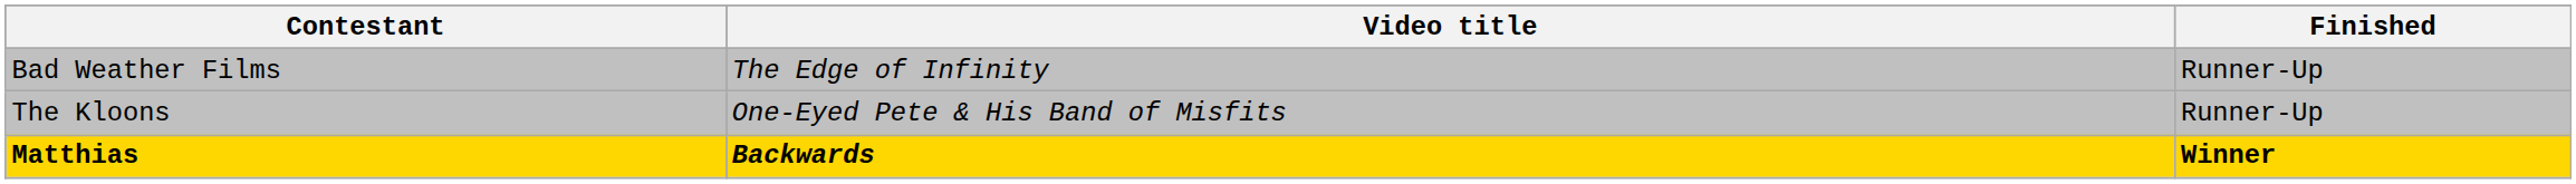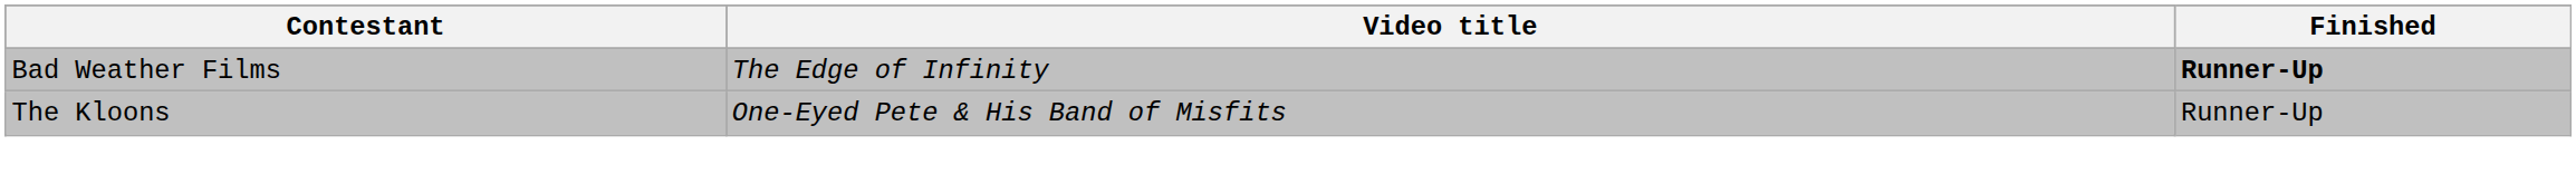 <table class="wikitable" width="100%">
 <tr>
 <th>Contestant</th>
 <th>Video title</th>
 <th>Finished</th>
 </tr>
 <tr>
 <td style="background:silver; color:black;">Bad Weather Films</td>
 <td style="background:silver; color:black;"><em>The Edge of Infinity</em></td>
-<td style="background:silver; color:black;">Runner-Up</td>
+<td style="background:silver; color:black;"><strong>Runner-Up</strong></td>
 </tr>
 <tr>
 <td style="background:silver; color:black;">The Kloons</td>
 <td style="background:silver; color:black;"><em>One-Eyed Pete & His Band of Misfits</em></td>
 <td style="background:silver; color:black;">Runner-Up</td>
 </tr>
-<tr>
-<td style="background:gold; color:black;"><strong>Matthias</strong></td>
-<td style="background:gold; color:black;"><strong><em>Backwards</em></strong></td>
-<td style="background:gold; color:black;"><strong>Winner</strong></td>
-</tr>
 </table>
